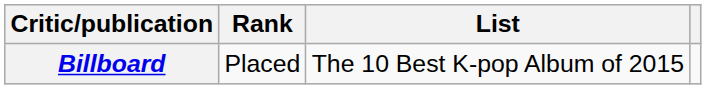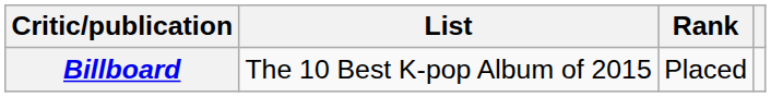 <table class="wikitable plainrowheaders" style="text-align:center">
 <tr>
 <th scope="col">Critic/publication</th>
+<th scope="col">List</th>
 <th scope="col">Rank</th>
-<th scope="col">List</th>
 <th scope="col"></th>
 </tr>
 <tr>
 <th scope="row"><em><a href='#'>Billboard</a></em></th>
+<td>The 10 Best K-pop Album of 2015</td>
 <td>Placed</td>
-<td>The 10 Best K-pop Album of 2015</td>
 <td></td>
 </tr>
 </table>
